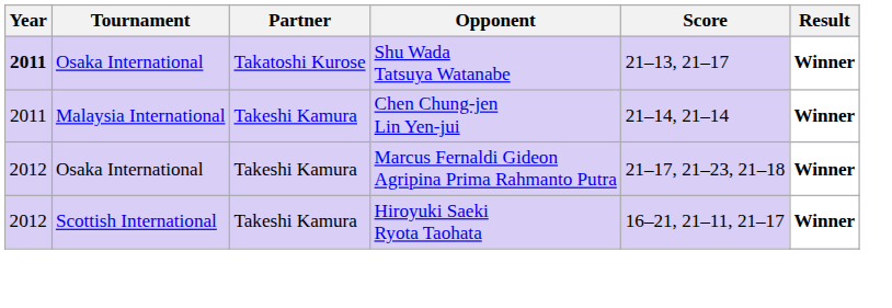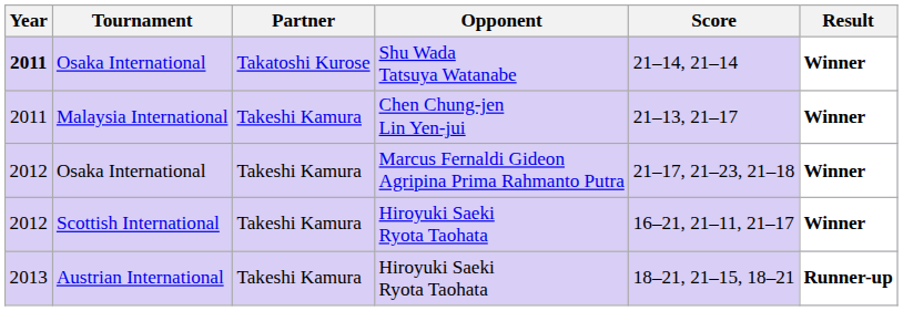 <table class="sortable wikitable" style="font-size: 90%;">
 <tr>
 <th>Year</th>
 <th>Tournament</th>
 <th>Partner</th>
 <th>Opponent</th>
 <th>Score</th>
 <th>Result</th>
 </tr>
 <tr style="background:#D8CEF6">
 <td align="center"><strong>2011</strong></td>
 <td align="left"><a href='#'>Osaka International</a></td>
 <td align="left"> <a href='#'>Takatoshi Kurose</a></td>
 <td align="left"> <a href='#'>Shu Wada</a><br> <a href='#'>Tatsuya Watanabe</a></td>
-<td align="left">21–13, 21–17</td>
+<td align="left">21–14, 21–14</td>
 <td style="text-align:left; background:white"> <strong>Winner</strong></td>
 </tr>
 <tr style="background:#D8CEF6">
 <td align="center">2011</td>
 <td align="left"><a href='#'>Malaysia International</a></td>
 <td align="left"> <a href='#'>Takeshi Kamura</a></td>
 <td align="left"> <a href='#'>Chen Chung-jen</a> <br> <a href='#'>Lin Yen-jui</a></td>
-<td align="left">21–14, 21–14</td>
+<td align="left">21–13, 21–17</td>
 <td style="text-align:left; background:white"> <strong>Winner</strong></td>
 </tr>
 <tr style="background:#D8CEF6">
 <td align="center">2012</td>
 <td align="left">Osaka International</td>
 <td align="left"> Takeshi Kamura</td>
 <td align="left"> <a href='#'>Marcus Fernaldi Gideon</a><br> <a href='#'>Agripina Prima Rahmanto Putra</a></td>
 <td align="left">21–17, 21–23, 21–18</td>
 <td style="text-align:left; background:white"> <strong>Winner</strong></td>
 </tr>
 <tr style="background:#D8CEF6">
 <td align="center">2012</td>
 <td align="left"><a href='#'>Scottish International</a></td>
 <td align="left"> Takeshi Kamura</td>
 <td align="left"> <a href='#'>Hiroyuki Saeki</a><br> <a href='#'>Ryota Taohata</a></td>
 <td align="left">16–21, 21–11, 21–17</td>
 <td style="text-align:left; background:white"> <strong>Winner</strong></td>
 </tr>
+<tr style="background:#D8CEF6">
+<td align="center">2013</td>
+<td align="left"><a href='#'>Austrian International</a></td>
+<td align="left"> Takeshi Kamura</td>
+<td align="left"> Hiroyuki Saeki<br> Ryota Taohata</td>
+<td align="left">18–21, 21–15, 18–21</td>
+<td style="text-align:left; background:white"> <strong>Runner-up</strong></td>
+</tr>
 </table>
